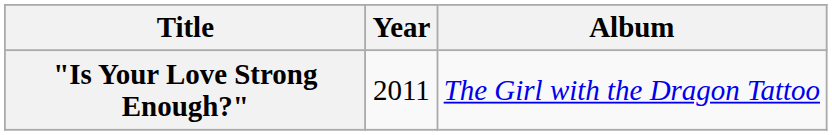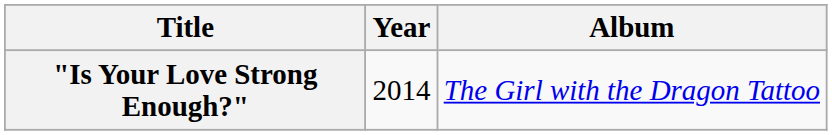 <table class="wikitable plainrowheaders" style="text-align:center;">
 <tr>
 <th scope="col" style="width:12em;">Title</th>
 <th scope="col">Year</th>
 <th scope="col">Album</th>
 </tr>
 <tr>
 <th scope="row">"Is Your Love Strong Enough?"</th>
-<td>2011</td>
+<td>2014</td>
 <td><em><a href='#'>The Girl with the Dragon Tattoo</a></em></td>
 </tr>
 </table>
